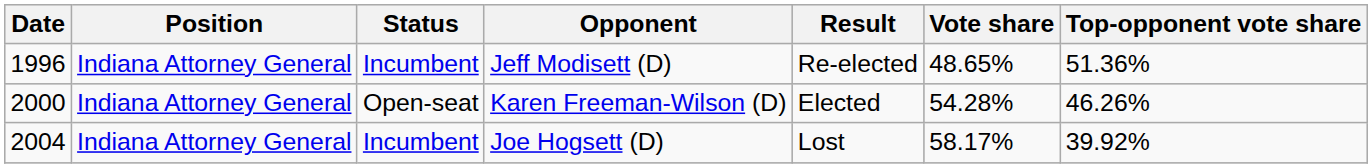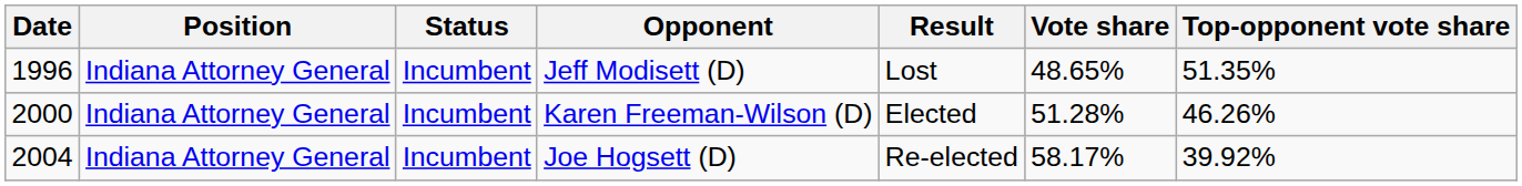 <table class="wikitable">
 <tr>
 <th>Date</th>
 <th>Position</th>
 <th>Status</th>
 <th>Opponent</th>
 <th>Result</th>
 <th>Vote share</th>
 <th>Top-opponent vote share</th>
 </tr>
 <tr>
 <td>1996</td>
 <td><a href='#'>Indiana Attorney General</a></td>
 <td><a href='#'>Incumbent</a></td>
 <td><a href='#'>Jeff Modisett</a> (D)</td>
-<td>Re-elected</td>
+<td>Lost</td>
 <td>48.65%</td>
-<td>51.36%</td>
+<td>51.35%</td>
 </tr>
 <tr>
 <td>2000</td>
 <td><a href='#'>Indiana Attorney General</a></td>
-<td>Open-seat</td>
+<td><a href='#'>Incumbent</a></td>
 <td><a href='#'>Karen Freeman-Wilson</a> (D)</td>
 <td>Elected</td>
-<td>54.28%</td>
+<td>51.28%</td>
 <td>46.26%</td>
 </tr>
 <tr>
 <td>2004</td>
 <td><a href='#'>Indiana Attorney General</a></td>
 <td><a href='#'>Incumbent</a></td>
 <td><a href='#'>Joe Hogsett</a> (D)</td>
-<td>Lost</td>
+<td>Re-elected</td>
 <td>58.17%</td>
 <td>39.92%</td>
 </tr>
 </table>
